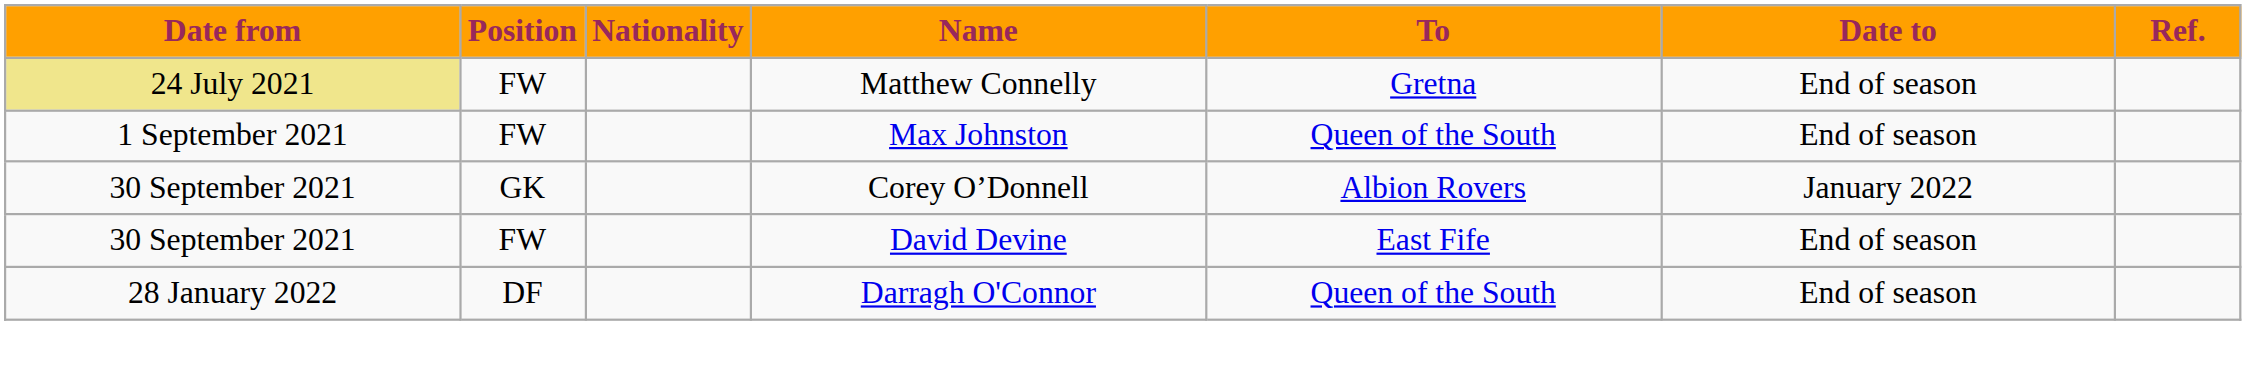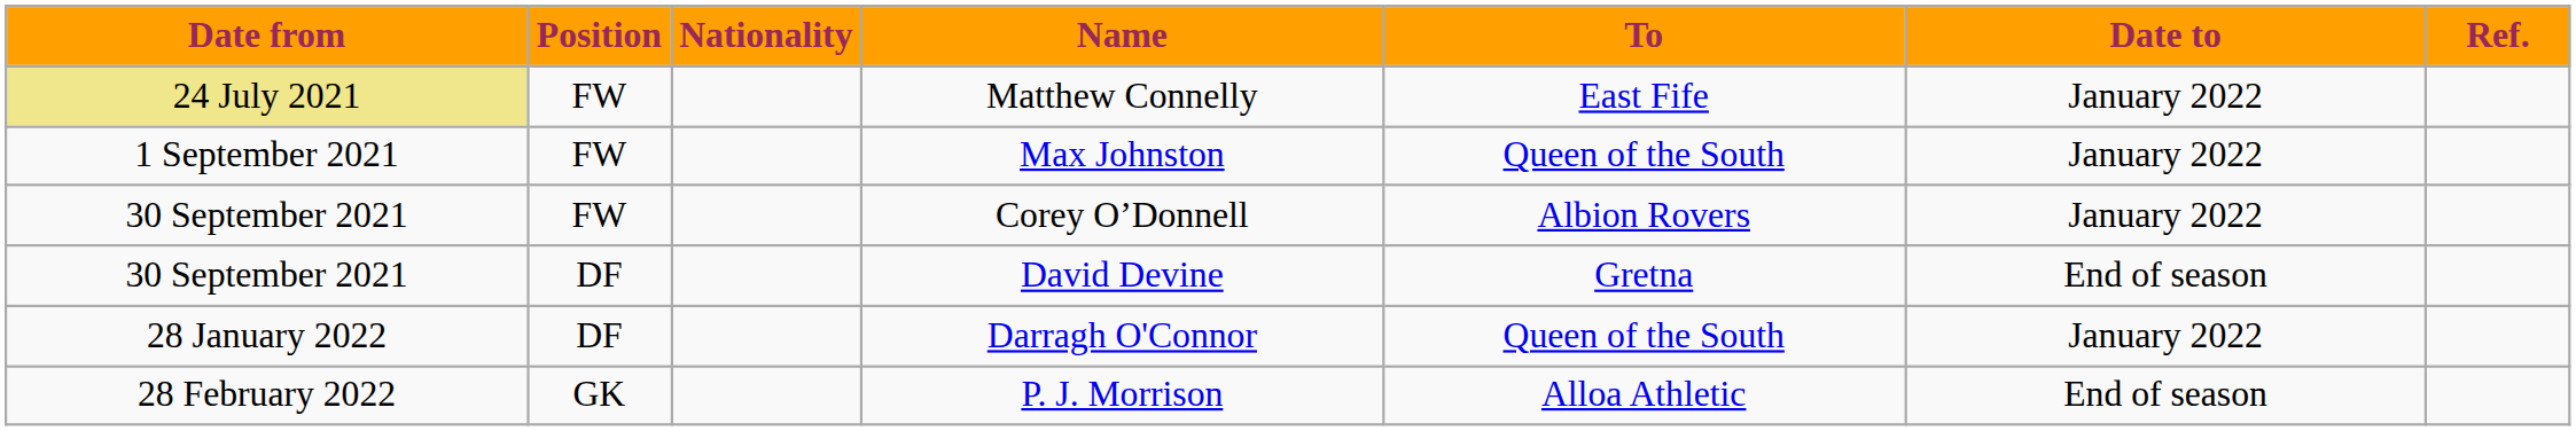 <table class="wikitable"  style="text-align:center; font-size:90%; ">
 <tr>
 <th style="background:#ffa000; color:#98285c; width:200px;">Date from</th>
 <th style="background:#ffa000; color:#98285c; width:50px;">Position</th>
 <th style="background:#ffa000; color:#98285c; width:50px;">Nationality</th>
 <th style="background:#ffa000; color:#98285c; width:200px;">Name</th>
 <th style="background:#ffa000; color:#98285c; width:200px;">To</th>
 <th style="background:#ffa000; color:#98285c; width:200px;">Date to</th>
 <th style="background:#ffa000; color:#98285c; width:50px;">Ref.</th>
 </tr>
 <tr>
 <td style="background: khaki;">24 July 2021</td>
 <td>FW</td>
 <td></td>
 <td>Matthew Connelly</td>
-<td><a href='#'>Gretna</a></td>
-<td>End of season</td>
+<td><a href='#'>East Fife</a></td>
+<td>January 2022</td>
 <td></td>
 </tr>
 <tr>
 <td>1 September 2021</td>
 <td>FW</td>
 <td></td>
 <td><a href='#'>Max Johnston</a></td>
 <td><a href='#'>Queen of the South</a></td>
-<td>End of season</td>
+<td>January 2022</td>
 <td></td>
 </tr>
 <tr>
 <td>30 September 2021</td>
-<td>GK</td>
+<td>FW</td>
 <td></td>
 <td>Corey O’Donnell</td>
 <td><a href='#'>Albion Rovers</a></td>
 <td>January 2022</td>
 <td></td>
 </tr>
 <tr>
 <td>30 September 2021</td>
-<td>FW</td>
+<td>DF</td>
 <td></td>
 <td><a href='#'>David Devine</a></td>
-<td><a href='#'>East Fife</a></td>
+<td><a href='#'>Gretna</a></td>
 <td>End of season</td>
 <td></td>
 </tr>
 <tr>
 <td>28 January 2022</td>
 <td>DF</td>
 <td></td>
 <td><a href='#'>Darragh O'Connor</a></td>
 <td><a href='#'>Queen of the South</a></td>
+<td>January 2022</td>
+<td></td>
+</tr>
+<tr>
+<td>28 February 2022</td>
+<td>GK</td>
+<td></td>
+<td><a href='#'>P. J. Morrison</a></td>
+<td><a href='#'>Alloa Athletic</a></td>
 <td>End of season</td>
 <td></td>
 </tr>
 </table>
